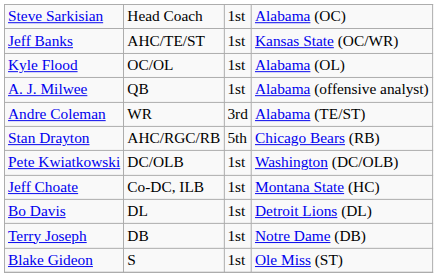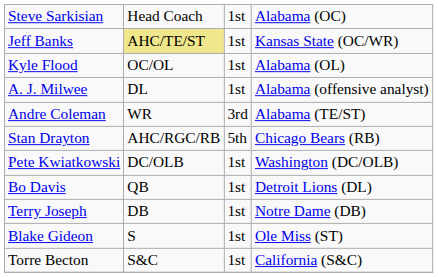 <table class="wikitable">
 <tr>
 <td><a href='#'>Steve Sarkisian</a></td>
 <td>Head Coach</td>
 <td>1st</td>
 <td><a href='#'>Alabama</a> (OC)</td>
 </tr>
 <tr>
 <td><a href='#'>Jeff Banks</a></td>
-<td>AHC/TE/ST</td>
+<td style="background: khaki;">AHC/TE/ST</td>
 <td>1st</td>
 <td><a href='#'>Kansas State</a> (OC/WR)</td>
 </tr>
 <tr>
 <td><a href='#'>Kyle Flood</a></td>
 <td>OC/OL</td>
 <td>1st</td>
 <td><a href='#'>Alabama</a> (OL)</td>
 </tr>
 <tr>
 <td><a href='#'>A. J. Milwee</a></td>
-<td>QB</td>
+<td>DL</td>
 <td>1st</td>
 <td><a href='#'>Alabama</a> (offensive analyst)</td>
 </tr>
 <tr>
 <td><a href='#'>Andre Coleman</a></td>
 <td>WR</td>
 <td>3rd</td>
 <td><a href='#'>Alabama</a> (TE/ST)</td>
 </tr>
 <tr>
 <td><a href='#'>Stan Drayton</a></td>
 <td>AHC/RGC/RB</td>
 <td>5th</td>
 <td><a href='#'>Chicago Bears</a> (RB)</td>
 </tr>
 <tr>
 <td><a href='#'>Pete Kwiatkowski</a></td>
 <td>DC/OLB</td>
 <td>1st</td>
 <td><a href='#'>Washington</a> (DC/OLB)</td>
 </tr>
 <tr>
-<td><a href='#'>Jeff Choate</a></td>
-<td>Co-DC, ILB</td>
-<td>1st</td>
-<td><a href='#'>Montana State</a> (HC)</td>
-</tr>
-<tr>
 <td><a href='#'>Bo Davis</a></td>
-<td>DL</td>
+<td>QB</td>
 <td>1st</td>
 <td><a href='#'>Detroit Lions</a> (DL)</td>
 </tr>
 <tr>
 <td><a href='#'>Terry Joseph</a></td>
 <td>DB</td>
 <td>1st</td>
 <td><a href='#'>Notre Dame</a> (DB)</td>
 </tr>
 <tr>
 <td><a href='#'>Blake Gideon</a></td>
 <td>S</td>
 <td>1st</td>
 <td><a href='#'>Ole Miss</a> (ST)</td>
 </tr>
 <tr>
+<td>Torre Becton</td>
+<td>S&C</td>
+<td>1st</td>
+<td><a href='#'>California</a>  (S&C)</td>
+</tr>
+<tr>
 </tr>
 </table>
